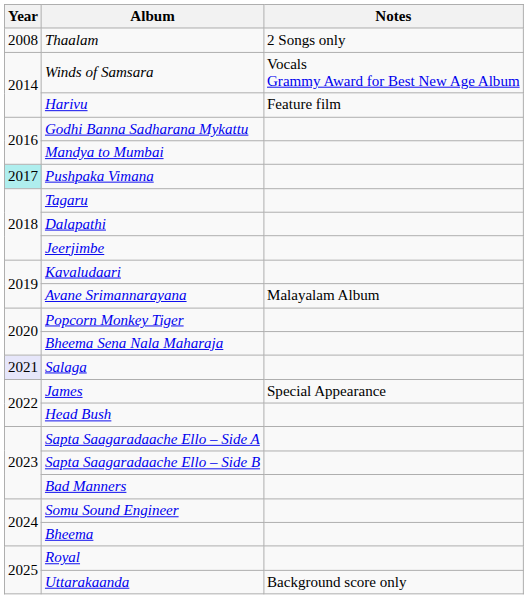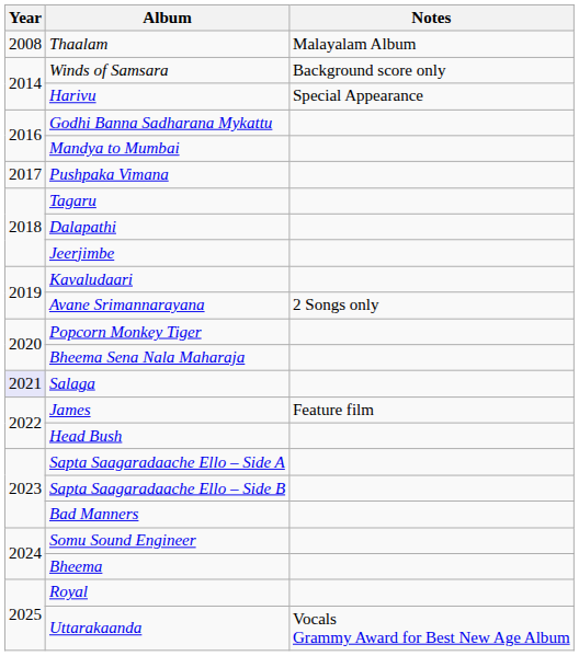 <table class="wikitable sortable">
 <tr>
 <th scope="col">Year</th>
 <th scope="col">Album</th>
 <th class="unsortable" scope="col">Notes</th>
 </tr>
 <tr>
 <td>2008</td>
 <td><em>Thaalam</em></td>
-<td>2 Songs only</td>
+<td>Malayalam Album</td>
 </tr>
 <tr>
 <td rowspan="2">2014</td>
 <td><em>Winds of Samsara</em></td>
-<td>Vocals<br><a href='#'>Grammy Award for Best New Age Album</a></td>
+<td>Background score only</td>
 </tr>
 <tr>
 <td><em><a href='#'>Harivu</a></em></td>
-<td>Feature film</td>
+<td>Special Appearance</td>
 </tr>
 <tr>
 <td rowspan="2">2016</td>
 <td><em><a href='#'>Godhi Banna Sadharana Mykattu</a></em></td>
 <td></td>
 </tr>
 <tr>
 <td><em><a href='#'>Mandya to Mumbai</a></em></td>
 <td></td>
 </tr>
 <tr>
-<td style="background: paleturquoise;">2017</td>
+<td>2017</td>
 <td><em><a href='#'>Pushpaka Vimana</a></em></td>
 <td></td>
 </tr>
 <tr>
 <td rowspan="3">2018</td>
 <td><em><a href='#'>Tagaru</a></em></td>
 <td></td>
 </tr>
 <tr>
 <td><em><a href='#'>Dalapathi</a></em></td>
 <td></td>
 </tr>
 <tr>
 <td><em><a href='#'>Jeerjimbe</a></em></td>
 <td></td>
 </tr>
 <tr>
 <td rowspan="2">2019</td>
 <td><em><a href='#'>Kavaludaari</a></em></td>
 <td></td>
 </tr>
 <tr>
 <td><em><a href='#'>Avane Srimannarayana</a></em></td>
-<td>Malayalam Album</td>
+<td>2 Songs only</td>
 </tr>
 <tr>
 <td rowspan="2">2020</td>
 <td><em><a href='#'>Popcorn Monkey Tiger</a></em></td>
 <td></td>
 </tr>
 <tr>
 <td><em><a href='#'>Bheema Sena Nala Maharaja</a></em></td>
 <td></td>
 </tr>
 <tr>
 <td style="background: lavender;">2021</td>
 <td><a href='#'><em>Salaga</em></a></td>
 <td></td>
 </tr>
 <tr>
 <td rowspan="2">2022</td>
 <td><em><a href='#'>James</a></em></td>
-<td>Special Appearance</td>
+<td>Feature film</td>
 </tr>
 <tr>
 <td><em><a href='#'>Head Bush</a></em></td>
 <td></td>
 </tr>
 <tr>
 <td rowspan="3">2023</td>
 <td><em><a href='#'>Sapta Saagaradaache Ello – Side A</a></em></td>
 <td></td>
 </tr>
 <tr>
 <td><em><a href='#'>Sapta Saagaradaache Ello – Side B</a></em></td>
 <td></td>
 </tr>
 <tr>
 <td><em><a href='#'>Bad Manners</a></em></td>
 <td></td>
 </tr>
 <tr>
 <td rowspan="2">2024</td>
 <td><em><a href='#'>Somu Sound Engineer</a></em></td>
 <td></td>
 </tr>
 <tr>
 <td><em><a href='#'>Bheema</a></em></td>
 <td></td>
 </tr>
 <tr>
 <td rowspan="2">2025</td>
 <td><em><a href='#'>Royal</a></em></td>
 <td></td>
 </tr>
 <tr>
 <td><em><a href='#'>Uttarakaanda</a></em></td>
-<td>Background score only</td>
+<td>Vocals<br><a href='#'>Grammy Award for Best New Age Album</a></td>
 </tr>
 </table>
